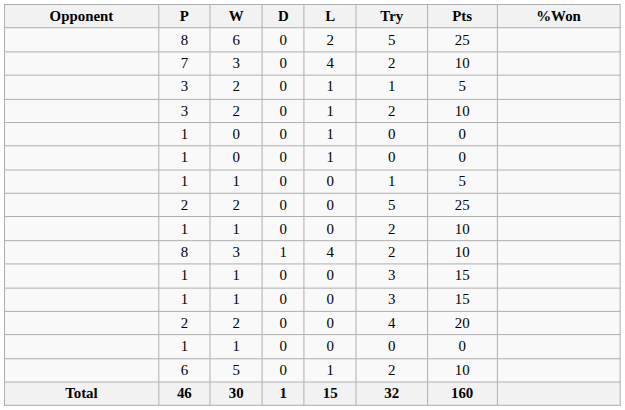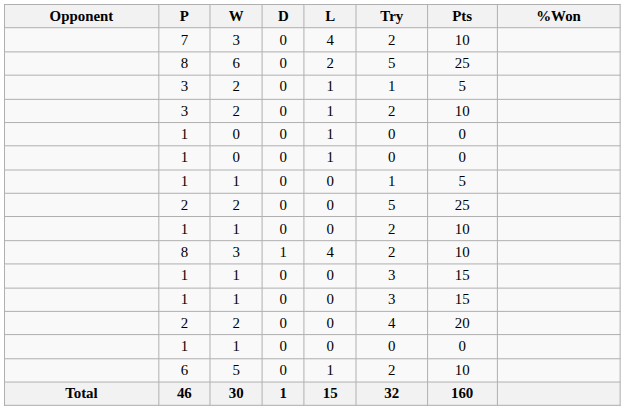 <table class="wikitable sortable" style="text-align:center;width:75%">
 <tr>
 <th style="width:25%;">Opponent</th>
 <th abbr="Played" style="width:15px;">P</th>
 <th abbr="Won" style="width:10px;">W</th>
 <th abbr="Drawn" style="width:10px;">D</th>
 <th abbr="Lost" style="width:10px;">L</th>
 <th abbr="Tries" style="width:15px;">Try</th>
 <th abbr="Points" style="width:18px;">Pts</th>
 <th abbr="Won" style="width:15px;">%Won</th>
 </tr>
 <tr>
 <td align="left"></td>
+<td>7</td>
+<td>3</td>
+<td>0</td>
+<td>4</td>
+<td>2</td>
+<td>10</td>
+<td></td>
+</tr>
+<tr>
+<td align="left"></td>
 <td>8</td>
 <td>6</td>
 <td>0</td>
 <td>2</td>
 <td>5</td>
 <td>25</td>
-<td></td>
-</tr>
-<tr>
-<td align="left"></td>
-<td>7</td>
-<td>3</td>
-<td>0</td>
-<td>4</td>
-<td>2</td>
-<td>10</td>
 <td></td>
 </tr>
 <tr>
 <td align="left"></td>
 <td>3</td>
 <td>2</td>
 <td>0</td>
 <td>1</td>
 <td>1</td>
 <td>5</td>
 <td></td>
 </tr>
 <tr>
 <td align="left"></td>
 <td>3</td>
 <td>2</td>
 <td>0</td>
 <td>1</td>
 <td>2</td>
 <td>10</td>
 <td></td>
 </tr>
 <tr>
 <td align="left"></td>
 <td>1</td>
 <td>0</td>
 <td>0</td>
 <td>1</td>
 <td>0</td>
 <td>0</td>
 <td></td>
 </tr>
 <tr>
 <td align="left"></td>
 <td>1</td>
 <td>0</td>
 <td>0</td>
 <td>1</td>
 <td>0</td>
 <td>0</td>
 <td></td>
 </tr>
 <tr>
 <td align="left"></td>
 <td>1</td>
 <td>1</td>
 <td>0</td>
 <td>0</td>
 <td>1</td>
 <td>5</td>
 <td></td>
 </tr>
 <tr>
 <td align="left"></td>
 <td>2</td>
 <td>2</td>
 <td>0</td>
 <td>0</td>
 <td>5</td>
 <td>25</td>
 <td></td>
 </tr>
 <tr>
 <td align="left"></td>
 <td>1</td>
 <td>1</td>
 <td>0</td>
 <td>0</td>
 <td>2</td>
 <td>10</td>
 <td></td>
 </tr>
 <tr>
 <td align="left"></td>
 <td>8</td>
 <td>3</td>
 <td>1</td>
 <td>4</td>
 <td>2</td>
 <td>10</td>
 <td></td>
 </tr>
 <tr>
 <td align="left"></td>
 <td>1</td>
 <td>1</td>
 <td>0</td>
 <td>0</td>
 <td>3</td>
 <td>15</td>
 <td></td>
 </tr>
 <tr>
 <td align="left"></td>
 <td>1</td>
 <td>1</td>
 <td>0</td>
 <td>0</td>
 <td>3</td>
 <td>15</td>
 <td></td>
 </tr>
 <tr>
 <td align="left"></td>
 <td>2</td>
 <td>2</td>
 <td>0</td>
 <td>0</td>
 <td>4</td>
 <td>20</td>
 <td></td>
 </tr>
 <tr>
 <td align="left"></td>
 <td>1</td>
 <td>1</td>
 <td>0</td>
 <td>0</td>
 <td>0</td>
 <td>0</td>
 <td></td>
 </tr>
 <tr>
 <td align="left"></td>
 <td>6</td>
 <td>5</td>
 <td>0</td>
 <td>1</td>
 <td>2</td>
 <td>10</td>
 <td></td>
 </tr>
 <tr>
 <th>Total</th>
 <th>46</th>
 <th>30</th>
 <th>1</th>
 <th>15</th>
 <th>32</th>
 <th>160</th>
 <th></th>
 </tr>
 </table>
